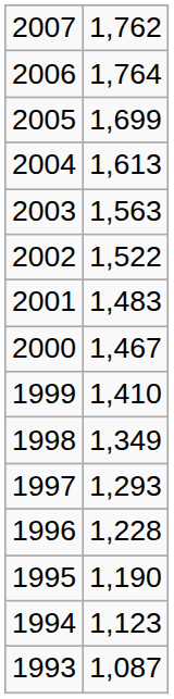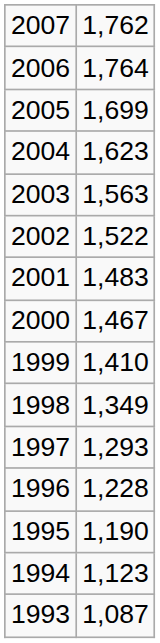 <table class="wikitable">
 <tr>
 <td>2007</td>
 <td>1,762</td>
 </tr>
 <tr>
 <td>2006</td>
 <td>1,764</td>
 </tr>
 <tr>
 <td>2005</td>
 <td>1,699</td>
 </tr>
 <tr>
 <td>2004</td>
-<td>1,613</td>
+<td>1,623</td>
 </tr>
 <tr>
 <td>2003</td>
 <td>1,563</td>
 </tr>
 <tr>
 <td>2002</td>
 <td>1,522</td>
 </tr>
 <tr>
 <td>2001</td>
 <td>1,483</td>
 </tr>
 <tr>
 <td>2000</td>
 <td>1,467</td>
 </tr>
 <tr>
 <td>1999</td>
 <td>1,410</td>
 </tr>
 <tr>
 <td>1998</td>
 <td>1,349</td>
 </tr>
 <tr>
 <td>1997</td>
 <td>1,293</td>
 </tr>
 <tr>
 <td>1996</td>
 <td>1,228</td>
 </tr>
 <tr>
 <td>1995</td>
 <td>1,190</td>
 </tr>
 <tr>
 <td>1994</td>
 <td>1,123</td>
 </tr>
 <tr>
 <td>1993</td>
 <td>1,087</td>
 </tr>
 </table>
